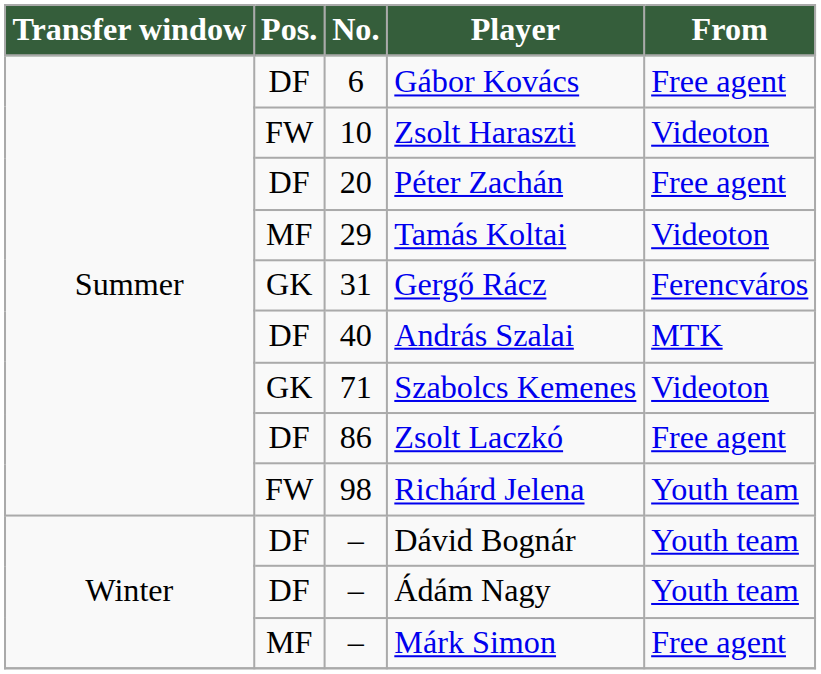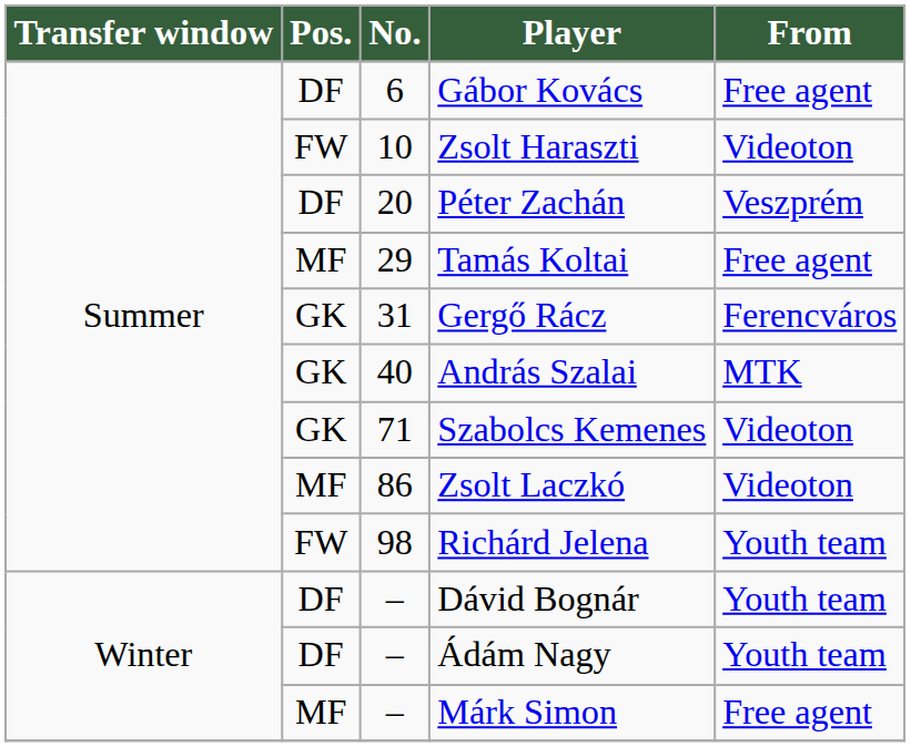 <table class="wikitable plainrowheaders sortable">
 <tr>
 <th style="background-color:#355E3B;color:#FFFFFF">Transfer window</th>
 <th style="background-color:#355E3B;color:#FFFFFF">Pos.</th>
 <th style="background-color:#355E3B;color:#FFFFFF">No.</th>
 <th style="background-color:#355E3B;color:#FFFFFF">Player</th>
 <th style="background-color:#355E3B;color:#FFFFFF">From</th>
 </tr>
 <tr>
 <td rowspan="9" style="text-align:center;">Summer</td>
 <td style=text-align:center;>DF</td>
 <td style=text-align:center;>6</td>
 <td style=text-align:left;> <a href='#'>Gábor Kovács</a></td>
 <td style=text-align:left;><a href='#'>Free agent</a></td>
 </tr>
 <tr>
 <td style=text-align:center;>FW</td>
 <td style=text-align:center;>10</td>
 <td style=text-align:left;> <a href='#'>Zsolt Haraszti</a></td>
 <td style=text-align:left;><a href='#'>Videoton</a></td>
 </tr>
 <tr>
 <td style=text-align:center;>DF</td>
 <td style=text-align:center;>20</td>
 <td style=text-align:left;> <a href='#'>Péter Zachán</a></td>
-<td style=text-align:left;><a href='#'>Free agent</a></td>
+<td style=text-align:left;><a href='#'>Veszprém</a></td>
 </tr>
 <tr>
 <td style=text-align:center;>MF</td>
 <td style=text-align:center;>29</td>
 <td style=text-align:left;> <a href='#'>Tamás Koltai</a></td>
-<td style=text-align:left;><a href='#'>Videoton</a></td>
+<td style=text-align:left;><a href='#'>Free agent</a></td>
 </tr>
 <tr>
 <td style=text-align:center;>GK</td>
 <td style=text-align:center;>31</td>
 <td style=text-align:left;> <a href='#'>Gergő Rácz</a></td>
 <td style=text-align:left;><a href='#'>Ferencváros</a></td>
 </tr>
 <tr>
-<td style=text-align:center;>DF</td>
+<td style=text-align:center;>GK</td>
 <td style=text-align:center;>40</td>
 <td style=text-align:left;> <a href='#'>András Szalai</a></td>
 <td style=text-align:left;><a href='#'>MTK</a></td>
 </tr>
 <tr>
 <td style=text-align:center;>GK</td>
 <td style=text-align:center;>71</td>
 <td style=text-align:left;> <a href='#'>Szabolcs Kemenes</a></td>
 <td style=text-align:left;><a href='#'>Videoton</a></td>
 </tr>
 <tr>
-<td style=text-align:center;>DF</td>
+<td style=text-align:center;>MF</td>
 <td style=text-align:center;>86</td>
 <td style=text-align:left;> <a href='#'>Zsolt Laczkó</a></td>
-<td style=text-align:left;><a href='#'>Free agent</a></td>
+<td style=text-align:left;><a href='#'>Videoton</a></td>
 </tr>
 <tr>
 <td style=text-align:center;>FW</td>
 <td style=text-align:center;>98</td>
 <td style=text-align:left;> <a href='#'>Richárd Jelena</a></td>
 <td style=text-align:left;><a href='#'>Youth team</a></td>
 </tr>
 <tr>
 <td rowspan="3" style="text-align:center;">Winter</td>
 <td style=text-align:center;>DF</td>
 <td style=text-align:center;>–</td>
 <td style=text-align:left;> Dávid Bognár</td>
 <td style=text-align:left;><a href='#'>Youth team</a></td>
 </tr>
 <tr>
 <td style=text-align:center;>DF</td>
 <td style=text-align:center;>–</td>
 <td style=text-align:left;> Ádám Nagy</td>
 <td style=text-align:left;><a href='#'>Youth team</a></td>
 </tr>
 <tr>
 <td style=text-align:center;>MF</td>
 <td style=text-align:center;>–</td>
 <td style=text-align:left;> <a href='#'>Márk Simon</a></td>
 <td style=text-align:left;><a href='#'>Free agent</a></td>
 </tr>
 <tr>
 </tr>
 </table>
